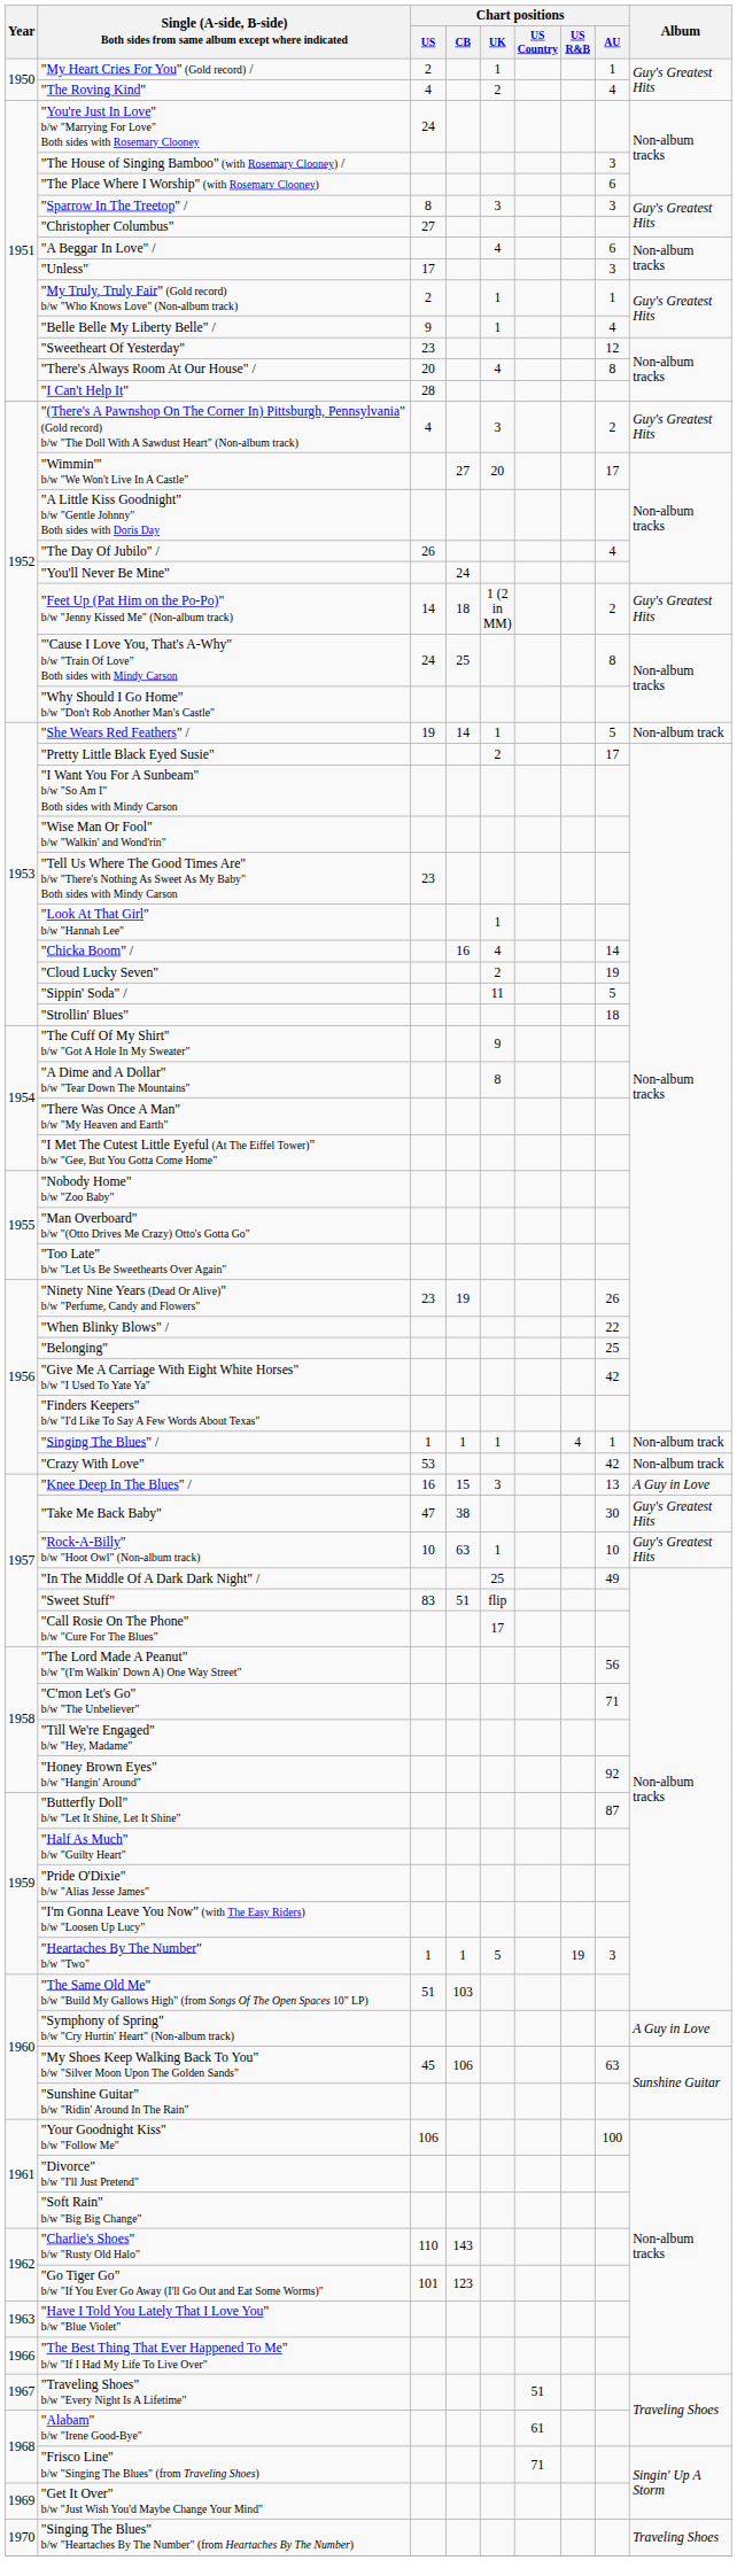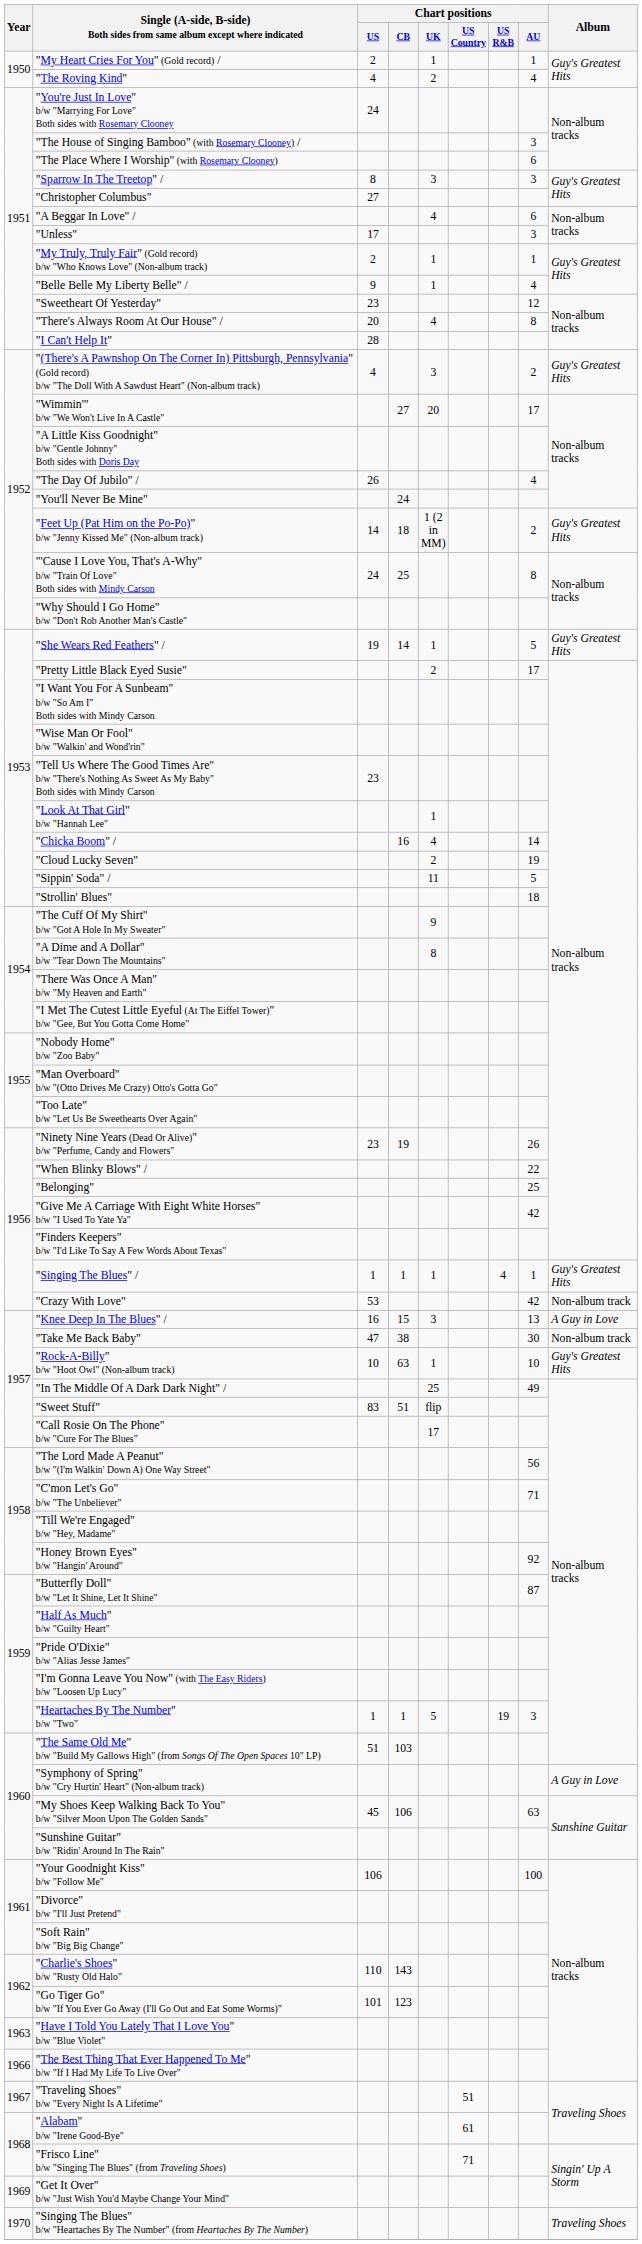 <table class="wikitable" style="text-align:center;">
 <tr>
 <th rowspan="2">Year</th>
 <th rowspan="2">Single (A-side, B-side)<br><small>Both sides from same album except where indicated</small></th>
 <th colspan="6">Chart positions</th>
 <th rowspan="2">Album</th>
 </tr>
 <tr style="font-size:smaller;">
 <th style="width:35px;"><a href='#'>US</a><br></th>
 <th style="width:35px;"><a href='#'>CB</a></th>
 <th style="width:35px;"><a href='#'>UK</a><br></th>
 <th style="width:35px;"><a href='#'>US Country</a><br></th>
 <th style="width:35px;"><a href='#'>US<br>R&B</a></th>
 <th style="width:35px;"><a href='#'>AU</a></th>
 </tr>
 <tr>
 <td rowspan="2">1950</td>
 <td style="text-align:left;">"<a href='#'>My Heart Cries For You</a>"<small> (Gold record)</small> /</td>
 <td>2</td>
 <td></td>
 <td>1</td>
 <td></td>
 <td></td>
 <td>1</td>
 <td align="left" rowspan="2"><em>Guy's Greatest Hits</em></td>
 </tr>
 <tr>
 <td style="text-align:left;">"<a href='#'>The Roving Kind</a>"</td>
 <td>4</td>
 <td></td>
 <td>2</td>
 <td></td>
 <td></td>
 <td>4</td>
 </tr>
 <tr>
 <td rowspan="12">1951</td>
 <td style="text-align:left;">"<a href='#'>You're Just In Love</a>"<br><small>b/w "Marrying For Love"<br>Both sides with <a href='#'>Rosemary Clooney</a></small></td>
 <td>24</td>
 <td></td>
 <td></td>
 <td></td>
 <td></td>
 <td></td>
 <td align="left" rowspan="3">Non-album tracks</td>
 </tr>
 <tr>
 <td style="text-align:left;">"The House of Singing Bamboo"<small> (with <a href='#'>Rosemary Clooney</a>)</small> /</td>
 <td></td>
 <td></td>
 <td></td>
 <td></td>
 <td></td>
 <td>3</td>
 </tr>
 <tr>
 <td style="text-align:left;">"The Place Where I Worship"<small> (with <a href='#'>Rosemary Clooney</a>)</small></td>
 <td></td>
 <td></td>
 <td></td>
 <td></td>
 <td></td>
 <td>6</td>
 </tr>
 <tr>
 <td style="text-align:left;">"<a href='#'>Sparrow In The Treetop</a>" /</td>
 <td>8</td>
 <td></td>
 <td>3</td>
 <td></td>
 <td></td>
 <td>3</td>
 <td align="left" rowspan="2"><em>Guy's Greatest Hits</em></td>
 </tr>
 <tr>
 <td style="text-align:left;">"Christopher Columbus"</td>
 <td>27</td>
 <td></td>
 <td></td>
 <td></td>
 <td></td>
 <td></td>
 </tr>
 <tr>
 <td style="text-align:left;">"A Beggar In Love" /</td>
 <td></td>
 <td></td>
 <td>4</td>
 <td></td>
 <td></td>
 <td>6</td>
 <td align="left" rowspan="2">Non-album tracks</td>
 </tr>
 <tr>
 <td style="text-align:left;">"Unless"</td>
 <td>17</td>
 <td></td>
 <td></td>
 <td></td>
 <td></td>
 <td>3</td>
 </tr>
 <tr>
 <td style="text-align:left;">"<a href='#'>My Truly, Truly Fair</a>"<small> (Gold record)</small><br><small>b/w "Who Knows Love" (Non-album track)</small></td>
 <td>2</td>
 <td></td>
 <td>1</td>
 <td></td>
 <td></td>
 <td>1</td>
 <td align="left" rowspan="2"><em>Guy's Greatest Hits</em></td>
 </tr>
 <tr>
 <td style="text-align:left;">"Belle Belle My Liberty Belle" /</td>
 <td>9</td>
 <td></td>
 <td>1</td>
 <td></td>
 <td></td>
 <td>4</td>
 </tr>
 <tr>
 <td style="text-align:left;">"Sweetheart Of Yesterday"</td>
 <td>23</td>
 <td></td>
 <td></td>
 <td></td>
 <td></td>
 <td>12</td>
 <td align="left" rowspan="3">Non-album tracks</td>
 </tr>
 <tr>
 <td style="text-align:left;">"There's Always Room At Our House" /</td>
 <td>20</td>
 <td></td>
 <td>4</td>
 <td></td>
 <td></td>
 <td>8</td>
 </tr>
 <tr>
 <td style="text-align:left;">"<a href='#'>I Can't Help It</a>"</td>
 <td>28</td>
 <td></td>
 <td></td>
 <td></td>
 <td></td>
 <td></td>
 </tr>
 <tr>
 <td rowspan="8">1952</td>
 <td style="text-align:left;">"<a href='#'>(There's A Pawnshop On The Corner In) Pittsburgh, Pennsylvania</a>"<small> (Gold record)</small><br><small>b/w "The Doll With A Sawdust Heart" (Non-album track)</small></td>
 <td>4</td>
 <td></td>
 <td>3</td>
 <td></td>
 <td></td>
 <td>2</td>
 <td align="left"><em>Guy's Greatest Hits</em></td>
 </tr>
 <tr>
 <td style="text-align:left;">"Wimmin'"<br><small>b/w "We Won't Live In A Castle"</small></td>
 <td></td>
 <td>27</td>
 <td>20</td>
 <td></td>
 <td></td>
 <td>17</td>
 <td align="left" rowspan="4">Non-album tracks</td>
 </tr>
 <tr>
 <td style="text-align:left;">"A Little Kiss Goodnight"<br><small>b/w "Gentle Johnny"<br>Both sides with <a href='#'>Doris Day</a></small></td>
 <td></td>
 <td></td>
 <td></td>
 <td></td>
 <td></td>
 <td></td>
 </tr>
 <tr>
 <td style="text-align:left;">"The Day Of Jubilo" /</td>
 <td>26</td>
 <td></td>
 <td></td>
 <td></td>
 <td></td>
 <td>4</td>
 </tr>
 <tr>
 <td style="text-align:left;">"You'll Never Be Mine"</td>
 <td></td>
 <td>24</td>
 <td></td>
 <td></td>
 <td></td>
 <td></td>
 </tr>
 <tr>
 <td style="text-align:left;">"<a href='#'>Feet Up (Pat Him on the Po-Po)</a>"<br><small>b/w "Jenny Kissed Me" (Non-album track)</small></td>
 <td>14</td>
 <td>18</td>
 <td>1 (2 in MM)</td>
 <td></td>
 <td></td>
 <td>2</td>
 <td align="left"><em>Guy's Greatest Hits</em></td>
 </tr>
 <tr>
 <td style="text-align:left;">"'Cause I Love You, That's A-Why"<br><small>b/w "Train Of Love"<br>Both sides with <a href='#'>Mindy Carson</a></small></td>
 <td>24</td>
 <td>25</td>
 <td></td>
 <td></td>
 <td></td>
 <td>8</td>
 <td align="left" rowspan="2">Non-album tracks</td>
 </tr>
 <tr>
 <td style="text-align:left;">"Why Should I Go Home"<br><small>b/w "Don't Rob Another Man's Castle"</small></td>
 <td></td>
 <td></td>
 <td></td>
 <td></td>
 <td></td>
 <td></td>
 </tr>
 <tr>
 <td rowspan="10">1953</td>
 <td style="text-align:left;">"<a href='#'>She Wears Red Feathers</a>" /</td>
 <td>19</td>
 <td>14</td>
 <td>1</td>
 <td></td>
 <td></td>
 <td>5</td>
-<td align="left">Non-album track</td>
+<td align="left"><em>Guy's Greatest Hits</em></td>
 </tr>
 <tr>
 <td style="text-align:left;">"Pretty Little Black Eyed Susie"</td>
 <td></td>
 <td></td>
 <td>2</td>
 <td></td>
 <td></td>
 <td>17</td>
 <td align="left" rowspan="21">Non-album tracks</td>
 </tr>
 <tr>
 <td style="text-align:left;">"I Want You For A Sunbeam"<br><small>b/w "So Am I"<br>Both sides with Mindy Carson</small></td>
 <td></td>
 <td></td>
 <td></td>
 <td></td>
 <td></td>
 <td></td>
 </tr>
 <tr>
 <td style="text-align:left;">"Wise Man Or Fool"<br><small>b/w "Walkin' and Wond'rin"</small></td>
 <td></td>
 <td></td>
 <td></td>
 <td></td>
 <td></td>
 <td></td>
 </tr>
 <tr>
 <td style="text-align:left;">"Tell Us Where The Good Times Are"<br><small>b/w "There's Nothing As Sweet As My Baby"<br>Both sides with Mindy Carson</small></td>
 <td>23</td>
 <td></td>
 <td></td>
 <td></td>
 <td></td>
 <td></td>
 </tr>
 <tr>
 <td style="text-align:left;">"<a href='#'>Look At That Girl</a>"<br><small>b/w "Hannah Lee"</small></td>
 <td></td>
 <td></td>
 <td>1</td>
 <td></td>
 <td></td>
 <td></td>
 </tr>
 <tr>
 <td style="text-align:left;">"<a href='#'>Chicka Boom</a>" /</td>
 <td></td>
 <td>16</td>
 <td>4</td>
 <td></td>
 <td></td>
 <td>14</td>
 </tr>
 <tr>
 <td style="text-align:left;">"Cloud Lucky Seven"</td>
 <td></td>
 <td></td>
 <td>2</td>
 <td></td>
 <td></td>
 <td>19</td>
 </tr>
 <tr>
 <td style="text-align:left;">"Sippin' Soda" /</td>
 <td></td>
 <td></td>
 <td>11</td>
 <td></td>
 <td></td>
 <td>5</td>
 </tr>
 <tr>
 <td style="text-align:left;">"Strollin' Blues"</td>
 <td></td>
 <td></td>
 <td></td>
 <td></td>
 <td></td>
 <td>18</td>
 </tr>
 <tr>
 <td rowspan="4">1954</td>
 <td style="text-align:left;">"The Cuff Of My Shirt"<br><small>b/w "Got A Hole In My Sweater"</small></td>
 <td></td>
 <td></td>
 <td>9</td>
 <td></td>
 <td></td>
 <td></td>
 </tr>
 <tr>
 <td style="text-align:left;">"A Dime and A Dollar"<br><small>b/w "Tear Down The Mountains"</small></td>
 <td></td>
 <td></td>
 <td>8</td>
 <td></td>
 <td></td>
 <td></td>
 </tr>
 <tr>
 <td style="text-align:left;">"There Was Once A Man"<br><small>b/w "My Heaven and Earth"</small></td>
 <td></td>
 <td></td>
 <td></td>
 <td></td>
 <td></td>
 <td></td>
 </tr>
 <tr>
 <td style="text-align:left;">"I Met The Cutest Little Eyeful<small> (At The Eiffel Tower)</small>"<br><small>b/w "Gee, But You Gotta Come Home"</small></td>
 <td></td>
 <td></td>
 <td></td>
 <td></td>
 <td></td>
 <td></td>
 </tr>
 <tr>
 <td rowspan="3">1955</td>
 <td style="text-align:left;">"Nobody Home"<br><small>b/w "Zoo Baby"</small></td>
 <td></td>
 <td></td>
 <td></td>
 <td></td>
 <td></td>
 <td></td>
 </tr>
 <tr>
 <td style="text-align:left;">"Man Overboard"<br><small>b/w "(Otto Drives Me Crazy) Otto's Gotta Go"</small></td>
 <td></td>
 <td></td>
 <td></td>
 <td></td>
 <td></td>
 <td></td>
 </tr>
 <tr>
 <td style="text-align:left;">"Too Late"<br><small>b/w "Let Us Be Sweethearts Over Again"</small></td>
 <td></td>
 <td></td>
 <td></td>
 <td></td>
 <td></td>
 <td></td>
 </tr>
 <tr>
 <td rowspan="7">1956</td>
 <td style="text-align:left;">"Ninety Nine Years<small> (Dead Or Alive)</small>"<br><small>b/w "Perfume, Candy and Flowers"</small></td>
 <td>23</td>
 <td>19</td>
 <td></td>
 <td></td>
 <td></td>
 <td>26</td>
 </tr>
 <tr>
 <td style="text-align:left;">"When Blinky Blows" /</td>
 <td></td>
 <td></td>
 <td></td>
 <td></td>
 <td></td>
 <td>22</td>
 </tr>
 <tr>
 <td style="text-align:left;">"Belonging"</td>
 <td></td>
 <td></td>
 <td></td>
 <td></td>
 <td></td>
 <td>25</td>
 </tr>
 <tr>
 <td style="text-align:left;">"Give Me A Carriage With Eight White Horses"<br><small>b/w "I Used To Yate Ya" </small></td>
 <td></td>
 <td></td>
 <td></td>
 <td></td>
 <td></td>
 <td>42</td>
 </tr>
 <tr>
 <td style="text-align:left;">"Finders Keepers"<br><small>b/w "I'd Like To Say A Few Words About Texas"</small></td>
 <td></td>
 <td></td>
 <td></td>
 <td></td>
 <td></td>
 <td></td>
 </tr>
 <tr>
 <td style="text-align:left;">"<a href='#'>Singing The Blues</a>" /</td>
 <td>1</td>
 <td>1</td>
 <td>1</td>
 <td></td>
 <td>4</td>
 <td>1</td>
-<td align="left">Non-album track</td>
+<td align="left"><em>Guy's Greatest Hits</em></td>
 </tr>
 <tr>
 <td style="text-align:left;">"Crazy With Love"</td>
 <td>53</td>
 <td></td>
 <td></td>
 <td></td>
 <td></td>
 <td>42</td>
 <td align="left">Non-album track</td>
 </tr>
 <tr>
 <td rowspan="6">1957</td>
 <td style="text-align:left;">"<a href='#'>Knee Deep In The Blues</a>" /</td>
 <td>16</td>
 <td>15</td>
 <td>3</td>
 <td></td>
 <td></td>
 <td>13</td>
 <td align="left" rowspan="1"><em>A Guy in Love</em></td>
 </tr>
 <tr>
 <td style="text-align:left;">"Take Me Back Baby"</td>
 <td>47</td>
 <td>38</td>
 <td></td>
 <td></td>
 <td></td>
 <td>30</td>
-<td align="left"><em>Guy's Greatest Hits</em></td>
+<td align="left">Non-album track</td>
 </tr>
 <tr>
 <td style="text-align:left;">"<a href='#'>Rock-A-Billy</a>"<br><small>b/w "Hoot Owl" (Non-album track)</small></td>
 <td>10</td>
 <td>63</td>
 <td>1</td>
 <td></td>
 <td></td>
 <td>10</td>
 <td align="left"><em>Guy's Greatest Hits</em></td>
 </tr>
 <tr>
 <td style="text-align:left;">"In The Middle Of A Dark Dark Night" /</td>
 <td></td>
 <td></td>
 <td>25</td>
 <td></td>
 <td></td>
 <td>49</td>
 <td align="left" rowspan="13">Non-album tracks</td>
 </tr>
 <tr>
 <td style="text-align:left;">"Sweet Stuff"</td>
 <td>83</td>
 <td>51</td>
 <td>flip</td>
 <td></td>
 <td></td>
 <td></td>
 </tr>
 <tr>
 <td style="text-align:left;">"Call Rosie On The Phone"<br><small>b/w "Cure For The Blues"</small></td>
 <td></td>
 <td></td>
 <td>17</td>
 <td></td>
 <td></td>
 <td></td>
 </tr>
 <tr>
 <td rowspan="4">1958</td>
 <td style="text-align:left;">"The Lord Made A Peanut"<br><small>b/w "(I'm Walkin' Down A) One Way Street"</small></td>
 <td></td>
 <td></td>
 <td></td>
 <td></td>
 <td></td>
 <td>56</td>
 </tr>
 <tr>
 <td style="text-align:left;">"C'mon Let's Go"<br><small>b/w "The Unbeliever"</small></td>
 <td></td>
 <td></td>
 <td></td>
 <td></td>
 <td></td>
 <td>71</td>
 </tr>
 <tr>
 <td style="text-align:left;">"Till We're Engaged"<br><small>b/w "Hey, Madame"</small></td>
 <td></td>
 <td></td>
 <td></td>
 <td></td>
 <td></td>
 <td></td>
 </tr>
 <tr>
 <td style="text-align:left;">"Honey Brown Eyes"<br><small>b/w "Hangin' Around"</small></td>
 <td></td>
 <td></td>
 <td></td>
 <td></td>
 <td></td>
 <td>92</td>
 </tr>
 <tr>
 <td rowspan="5">1959</td>
 <td style="text-align:left;">"Butterfly Doll"<br><small>b/w "Let It Shine, Let It Shine"</small></td>
 <td></td>
 <td></td>
 <td></td>
 <td></td>
 <td></td>
 <td>87</td>
 </tr>
 <tr>
 <td style="text-align:left;">"<a href='#'>Half As Much</a>"<br><small>b/w "Guilty Heart"</small></td>
 <td></td>
 <td></td>
 <td></td>
 <td></td>
 <td></td>
 <td></td>
 </tr>
 <tr>
 <td style="text-align:left;">"Pride O'Dixie"<br><small>b/w "Alias Jesse James"</small></td>
 <td></td>
 <td></td>
 <td></td>
 <td></td>
 <td></td>
 <td></td>
 </tr>
 <tr>
 <td style="text-align:left;">"I'm Gonna Leave You Now"<small> (with <a href='#'>The Easy Riders</a>)</small><br><small>b/w "Loosen Up Lucy"</small></td>
 <td></td>
 <td></td>
 <td></td>
 <td></td>
 <td></td>
 <td></td>
 </tr>
 <tr>
 <td style="text-align:left;">"<a href='#'>Heartaches By The Number</a>"<br><small>b/w "Two"</small></td>
 <td>1</td>
 <td>1</td>
 <td>5</td>
 <td></td>
 <td>19</td>
 <td>3</td>
 </tr>
 <tr>
 <td rowspan="4">1960</td>
 <td style="text-align:left;">"<a href='#'>The Same Old Me</a>"<br><small>b/w "Build My Gallows High" (from <em>Songs Of The Open Spaces</em> 10" LP)</small></td>
 <td>51</td>
 <td>103</td>
 <td></td>
 <td></td>
 <td></td>
 <td></td>
 </tr>
 <tr>
 <td style="text-align:left;">"Symphony of Spring"<br><small>b/w "Cry Hurtin' Heart" (Non-album track)</small></td>
 <td></td>
 <td></td>
 <td></td>
 <td></td>
 <td></td>
 <td></td>
 <td align="left" rowspan="1"><em>A Guy in Love</em></td>
 </tr>
 <tr>
 <td style="text-align:left;">"My Shoes Keep Walking Back To You"<br><small>b/w "Silver Moon Upon The Golden Sands"</small></td>
 <td>45</td>
 <td>106</td>
 <td></td>
 <td></td>
 <td></td>
 <td>63</td>
 <td align="left" rowspan="2"><em>Sunshine Guitar</em></td>
 </tr>
 <tr>
 <td style="text-align:left;">"Sunshine Guitar"<br><small>b/w "Ridin' Around In The Rain"</small></td>
 <td></td>
 <td></td>
 <td></td>
 <td></td>
 <td></td>
 <td></td>
 </tr>
 <tr>
 <td rowspan="3">1961</td>
 <td style="text-align:left;">"Your Goodnight Kiss"<br><small>b/w "Follow Me"</small></td>
 <td>106</td>
 <td></td>
 <td></td>
 <td></td>
 <td></td>
 <td>100</td>
 <td align="left" rowspan="7">Non-album tracks</td>
 </tr>
 <tr>
 <td style="text-align:left;">"Divorce"<br><small>b/w "I'll Just Pretend"</small></td>
 <td></td>
 <td></td>
 <td></td>
 <td></td>
 <td></td>
 <td></td>
 </tr>
 <tr>
 <td style="text-align:left;">"Soft Rain"<br><small>b/w "Big Big Change"</small></td>
 <td></td>
 <td></td>
 <td></td>
 <td></td>
 <td></td>
 <td></td>
 </tr>
 <tr>
 <td rowspan="2">1962</td>
 <td style="text-align:left;">"<a href='#'>Charlie's Shoes</a>"<br><small>b/w "Rusty Old Halo"</small></td>
 <td>110</td>
 <td>143</td>
 <td></td>
 <td></td>
 <td></td>
 <td></td>
 </tr>
 <tr>
 <td style="text-align:left;">"Go Tiger Go"<br><small>b/w "If You Ever Go Away (I'll Go Out and Eat Some Worms)"</small></td>
 <td>101</td>
 <td>123</td>
 <td></td>
 <td></td>
 <td></td>
 <td></td>
 </tr>
 <tr>
 <td>1963</td>
 <td style="text-align:left;">"<a href='#'>Have I Told You Lately That I Love You</a>"<br><small>b/w "Blue Violet"</small></td>
 <td></td>
 <td></td>
 <td></td>
 <td></td>
 <td></td>
 <td></td>
 </tr>
 <tr>
 <td>1966</td>
 <td style="text-align:left;">"<a href='#'>The Best Thing That Ever Happened To Me</a>"<br><small>b/w "If I Had My Life To Live Over"</small></td>
 <td></td>
 <td></td>
 <td></td>
 <td></td>
 <td></td>
 <td></td>
 </tr>
 <tr>
 <td>1967</td>
 <td style="text-align:left;">"Traveling Shoes"<br><small>b/w "Every Night Is A Lifetime"</small></td>
 <td></td>
 <td></td>
 <td></td>
 <td>51</td>
 <td></td>
 <td></td>
 <td align="left" rowspan="2"><em>Traveling Shoes</em></td>
 </tr>
 <tr>
 <td rowspan="2">1968</td>
 <td style="text-align:left;">"<a href='#'>Alabam</a>"<br><small>b/w "Irene Good-Bye"</small></td>
 <td></td>
 <td></td>
 <td></td>
 <td>61</td>
 <td></td>
 <td></td>
 </tr>
 <tr>
 <td style="text-align:left;">"Frisco Line"<br><small>b/w "Singing The Blues" (from <em>Traveling Shoes</em>)</small></td>
 <td></td>
 <td></td>
 <td></td>
 <td>71</td>
 <td></td>
 <td></td>
 <td align="left" rowspan="2"><em>Singin' Up A Storm</em></td>
 </tr>
 <tr>
 <td>1969</td>
 <td style="text-align:left;">"Get It Over"<br><small>b/w "Just Wish You'd Maybe Change Your Mind"</small></td>
 <td></td>
 <td></td>
 <td></td>
 <td></td>
 <td></td>
 <td></td>
 </tr>
 <tr>
 <td>1970</td>
 <td style="text-align:left;">"Singing The Blues"<br><small>b/w "Heartaches By The Number" (from <em>Heartaches By The Number</em>)</small></td>
 <td></td>
 <td></td>
 <td></td>
 <td></td>
 <td></td>
 <td></td>
 <td align="left"><em>Traveling Shoes</em></td>
 </tr>
 <tr>
 </tr>
 </table>
